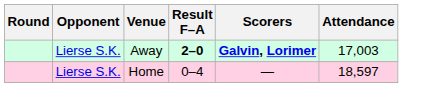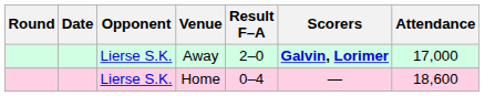 <table class="wikitable sortable" style="text-align:center;">
 <tr>
 <th>Round</th>
+<th>Date</th>
 <th>Opponent</th>
 <th>Venue</th>
 <th>Result<br>F–A</th>
 <th class=unsortable>Scorers</th>
 <th>Attendance</th>
 </tr>
 <tr bgcolor="#d0ffe3">
 <td></td>
+<td></td>
 <td><a href='#'>Lierse S.K.</a></td>
 <td>Away</td>
-<td><strong>2–0</strong></td>
+<td>2–0</td>
 <td><strong><a href='#'>Galvin</a>, <a href='#'>Lorimer</a></strong></td>
-<td>17,003</td>
+<td>17,000</td>
 </tr>
 <tr bgcolor="ffd0e3">
+<td></td>
 <td></td>
 <td><a href='#'>Lierse S.K.</a></td>
 <td>Home</td>
 <td>0–4</td>
 <td>—</td>
-<td>18,597</td>
+<td>18,600</td>
 </tr>
 </table>
